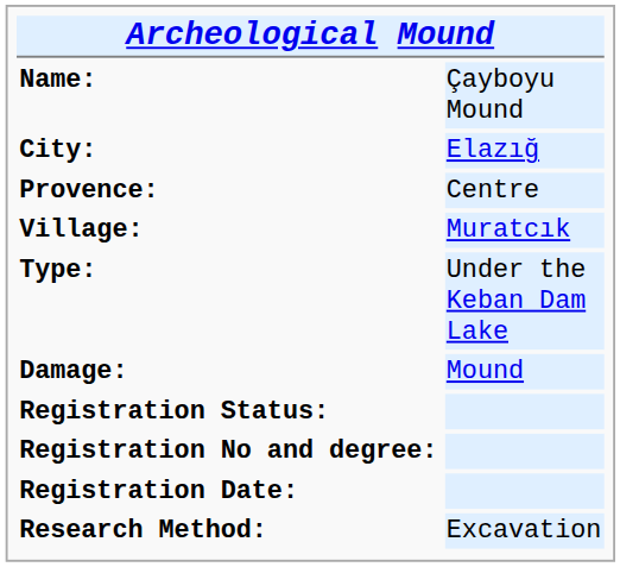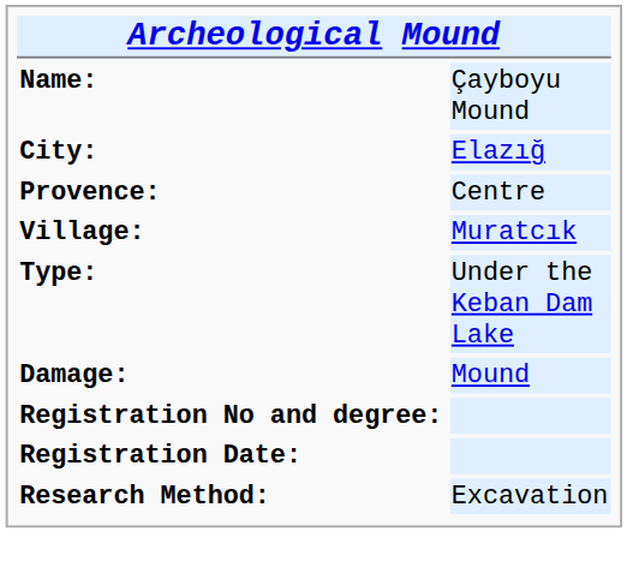 <table class="infobox" cellspacing="2" style="width: 20em; text-align: left; font-size: 90%">
 <tr>
 <td colspan="2" bgcolor="#dfefff" align="center" style="border-bottom:1px solid gray; font-size:125%;"><strong><em><a href='#'>Archeological</a> <a href='#'>Mound</a></em></strong></td>
 </tr>
 <tr valign="top">
 <td style="text-align: left; white-space: nowrap;"><strong>Name:</strong></td>
 <td bgcolor="#dfefff">Çayboyu Mound</td>
 </tr>
 <tr valign="top">
 <td style="text-align: left; white-space: nowrap;"><strong>City:</strong></td>
 <td bgcolor="#dfefff"><a href='#'>Elazığ</a></td>
 </tr>
 <tr valign="top">
 <td style="text-align: left;"><strong>Provence:</strong></td>
 <td bgcolor="#dfefff">Centre</td>
 </tr>
 <tr valign="top">
 <td style="text-align: left; white-space: nowrap;"><strong>Village:</strong></td>
 <td bgcolor="#dfefff"><a href='#'>Muratcık</a></td>
 </tr>
 <tr valign="top">
 <td style="text-align: left; white-space: nowrap;"><strong>Type:</strong></td>
 <td bgcolor="#dfefff">Under the <a href='#'>Keban Dam Lake</a></td>
 </tr>
 <tr valign="top">
 <td style="text-align: left; white-space: nowrap;"><strong>Damage:</strong></td>
 <td bgcolor="#dfefff"><a href='#'>Mound</a></td>
 </tr>
 <tr valign="top">
-<td style="text-align: left; white-space: nowrap;"><strong>Registration Status:</strong></td>
-<td bgcolor="#dfefff"></td>
-</tr>
-<tr valign="top">
 <td style="text-align: left; white-space: nowrap;"><strong>Registration No and degree:</strong></td>
 <td bgcolor="#dfefff"></td>
 </tr>
 <tr valign="top">
 <td style="text-align: left; white-space: nowrap;"><strong>Registration Date:</strong></td>
 <td bgcolor="#dfefff"></td>
 </tr>
 <tr valign="top">
 <td style="text-align: left; white-space: nowrap;"><strong>Research Method:</strong></td>
 <td bgcolor="#dfefff">Excavation</td>
 </tr>
 </table>
